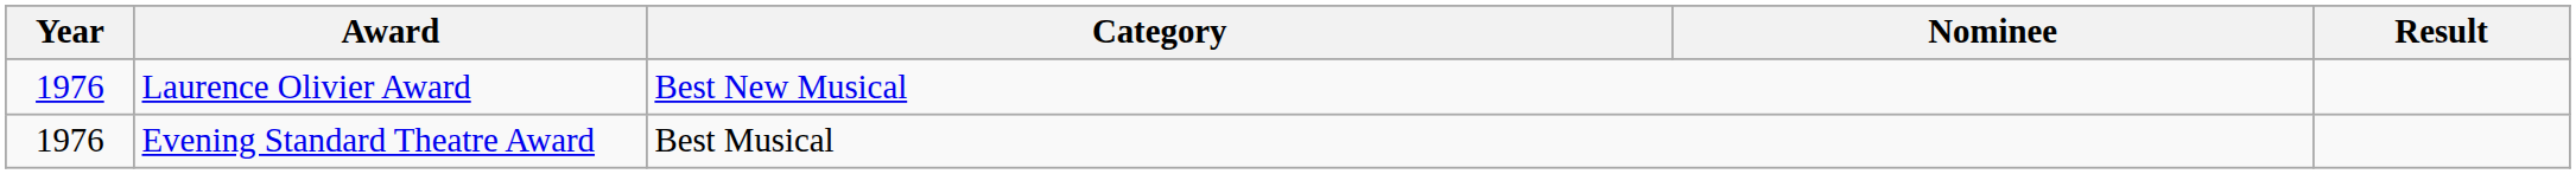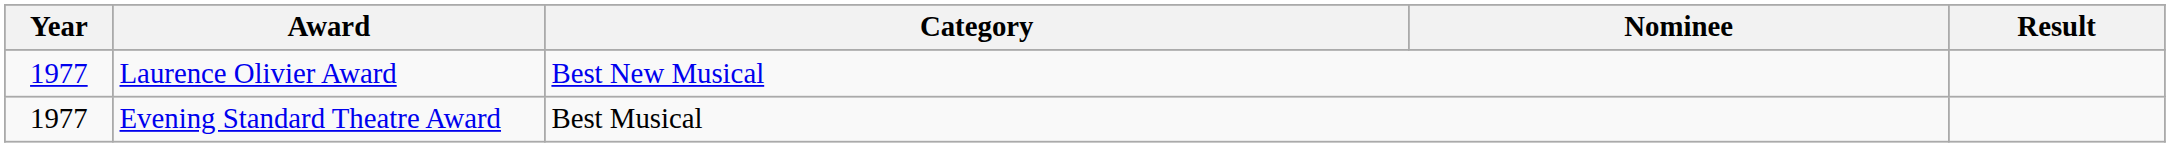 <table class="wikitable" width="95%">
 <tr>
 <th width="5%">Year</th>
 <th width="20%">Award</th>
 <th width="40%">Category</th>
 <th width="25%">Nominee</th>
 <th width="10%">Result</th>
 </tr>
 <tr>
-<td align="center"><a href='#'>1976</a></td>
+<td align="center"><a href='#'>1977</a></td>
 <td><a href='#'>Laurence Olivier Award</a></td>
 <td colspan="2"><a href='#'>Best New Musical</a></td>
 <td></td>
 </tr>
 <tr>
-<td align="center">1976</td>
+<td align="center">1977</td>
 <td><a href='#'>Evening Standard Theatre Award</a></td>
 <td colspan="2">Best Musical</td>
 <td></td>
 </tr>
 </table>
